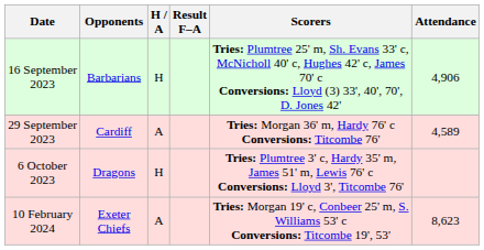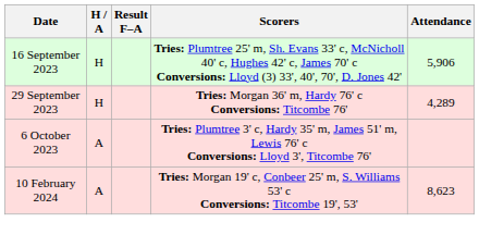 <table class="wikitable" style="text-align:center">
 <tr>
 <th>Date</th>
-<th>Opponents</th>
 <th>H / A</th>
 <th>Result<br>F–A</th>
 <th>Scorers</th>
 <th>Attendance</th>
 </tr>
 <tr bgcolor="#ddffdd">
 <td>16 September 2023</td>
-<td><a href='#'>Barbarians</a></td>
 <td>H</td>
 <td></td>
 <td><strong>Tries:</strong> <a href='#'>Plumtree</a> 25' m, <a href='#'>Sh. Evans</a> 33' c, <a href='#'>McNicholl</a> 40' c, <a href='#'>Hughes</a> 42' c, <a href='#'>James</a> 70' c<br><strong>Conversions:</strong> <a href='#'>Lloyd</a> (3) 33', 40', 70', <a href='#'>D. Jones</a> 42'</td>
-<td>4,906</td>
+<td>5,906</td>
 </tr>
 <tr bgcolor="#ffdddd">
 <td>29 September 2023</td>
-<td><a href='#'>Cardiff</a></td>
-<td>A</td>
+<td>H</td>
 <td></td>
 <td><strong>Tries:</strong> Morgan 36' m, <a href='#'>Hardy</a> 76' c<br><strong>Conversions:</strong> <a href='#'>Titcombe</a> 76'</td>
-<td>4,589</td>
+<td>4,289</td>
 </tr>
 <tr bgcolor="#ffdddd">
 <td>6 October 2023</td>
-<td><a href='#'>Dragons</a></td>
-<td>H</td>
+<td>A</td>
 <td></td>
 <td><strong>Tries:</strong> <a href='#'>Plumtree</a> 3' c, <a href='#'>Hardy</a> 35' m, <a href='#'>James</a> 51' m, <a href='#'>Lewis</a> 76' c<br><strong>Conversions:</strong> <a href='#'>Lloyd</a> 3', <a href='#'>Titcombe</a> 76'</td>
 <td></td>
 </tr>
 <tr bgcolor="#ffdddd">
 <td>10 February 2024</td>
-<td><a href='#'>Exeter Chiefs</a></td>
 <td>A</td>
 <td></td>
 <td><strong>Tries:</strong> Morgan 19' c, <a href='#'>Conbeer</a> 25' m, <a href='#'>S. Williams</a> 53' c<br><strong>Conversions:</strong> <a href='#'>Titcombe</a> 19', 53'</td>
 <td>8,623</td>
 </tr>
 </table>
